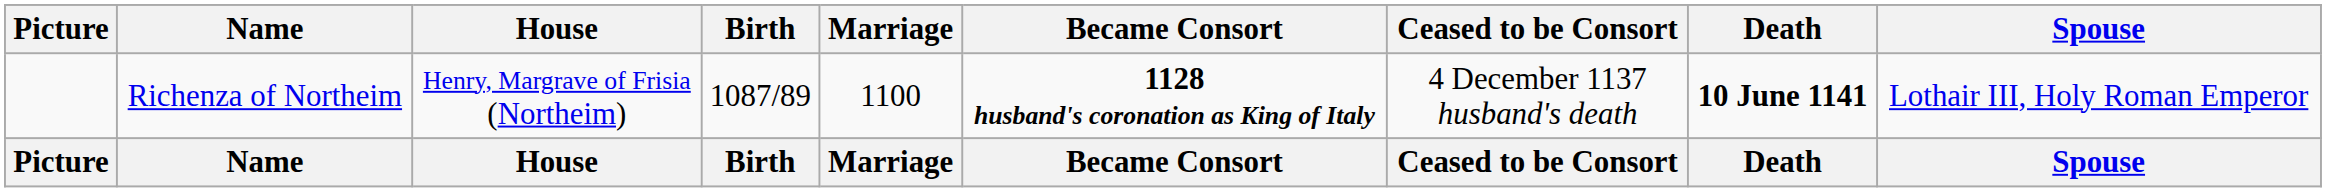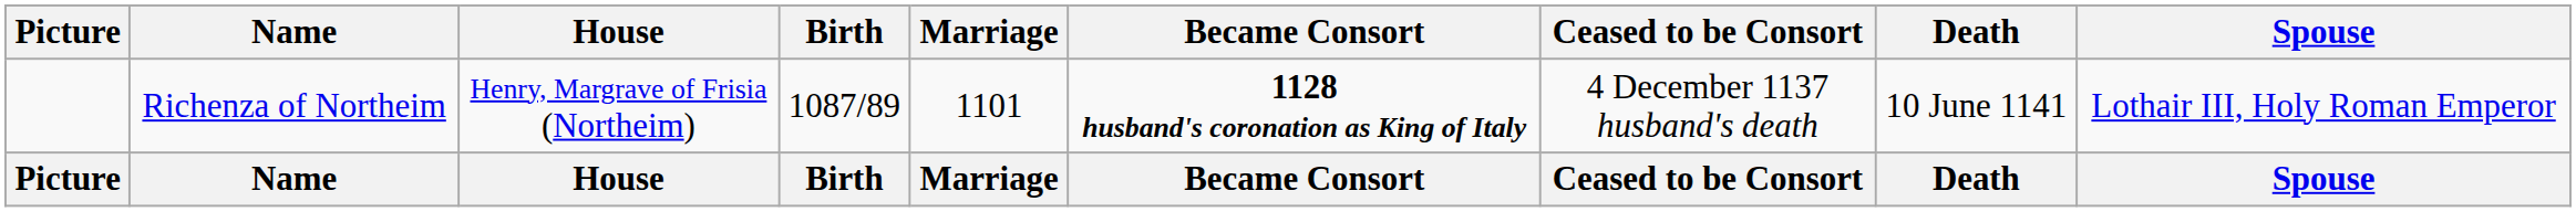 <table width=95% class="wikitable">
 <tr>
 <th>Picture</th>
 <th>Name</th>
 <th>House</th>
 <th>Birth</th>
 <th>Marriage</th>
 <th>Became Consort</th>
 <th>Ceased to be Consort</th>
 <th>Death</th>
 <th><a href='#'>Spouse</a></th>
 </tr>
 <tr>
 <td align="center"></td>
 <td align=center><a href='#'>Richenza of Northeim</a></td>
 <td align="center"><small><a href='#'>Henry, Margrave of Frisia</a></small><br>(<a href='#'>Northeim</a>)</td>
 <td align="center">1087/89</td>
-<td align="center">1100</td>
+<td align="center">1101</td>
 <td align="center"><strong>1128<br><small><em>husband's coronation as King of Italy</em></small></strong></td>
 <td align="center">4 December 1137<br><em>husband's death</em></td>
-<td align="center"><strong>10 June 1141</strong></td>
+<td align="center">10 June 1141</td>
 <td align="center"><a href='#'>Lothair III, Holy Roman Emperor</a></td>
 </tr>
 <tr>
 <th>Picture</th>
 <th>Name</th>
 <th>House</th>
 <th>Birth</th>
 <th>Marriage</th>
 <th>Became Consort</th>
 <th>Ceased to be Consort</th>
 <th>Death</th>
 <th><a href='#'>Spouse</a></th>
 </tr>
 </table>
